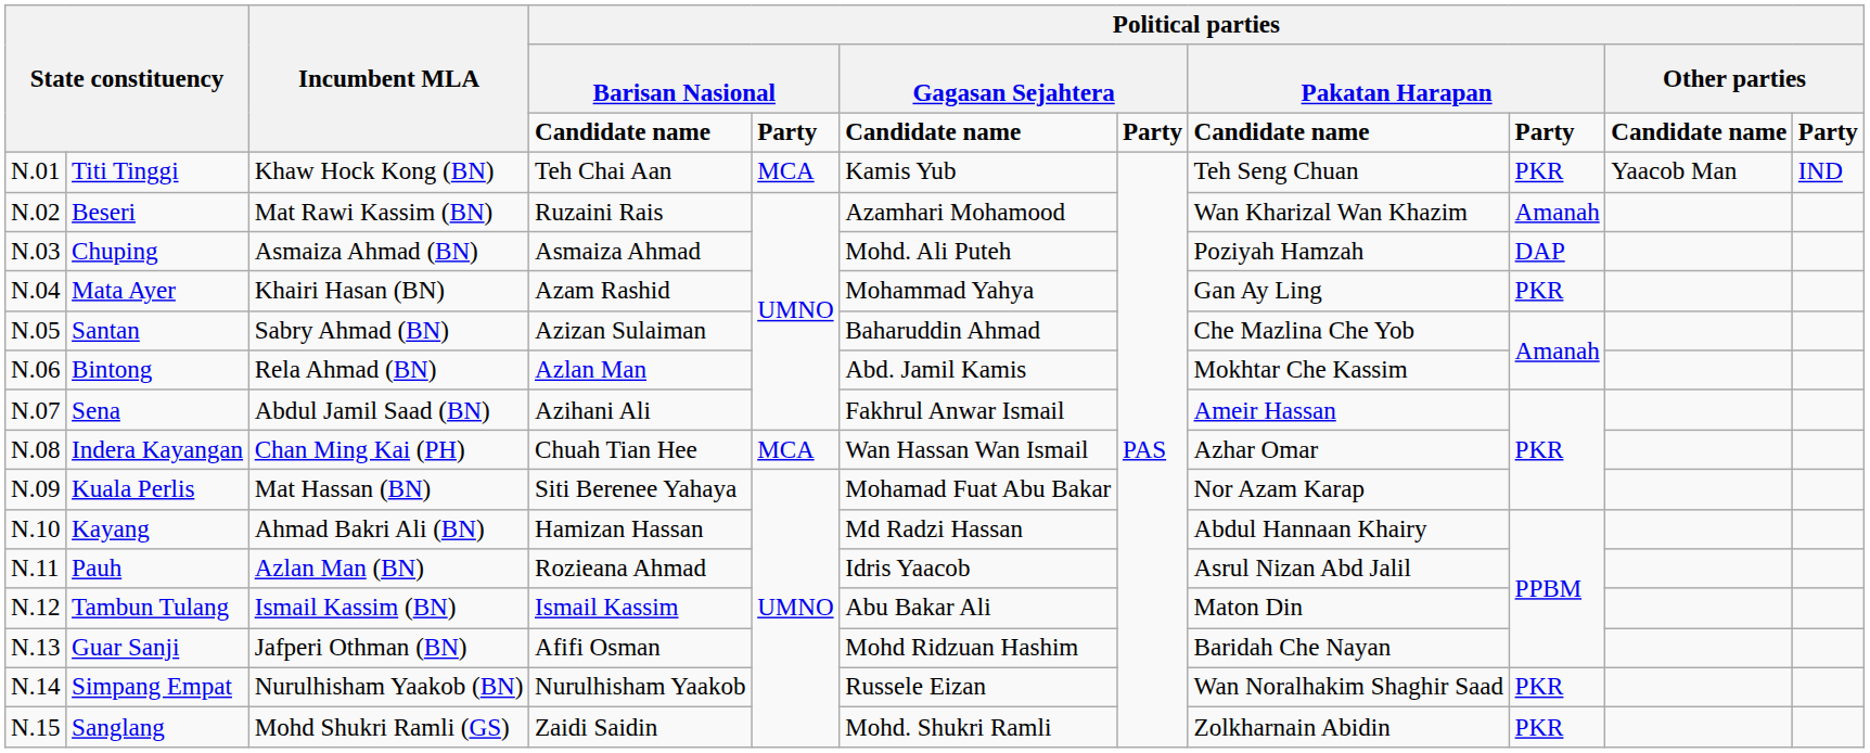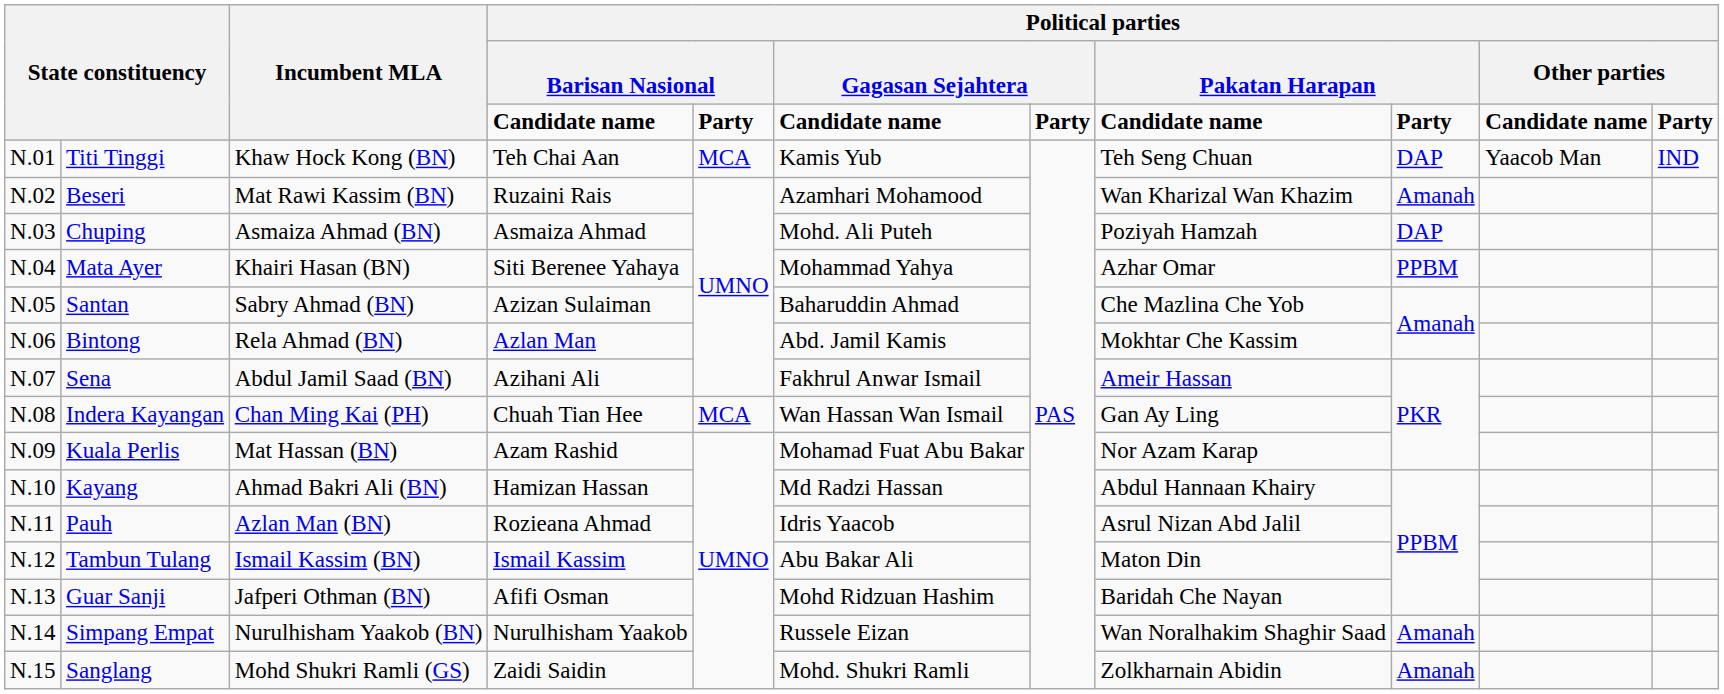 <table class="wikitable mw-collapsible mw-collapsed">
 <tr>
 <th colspan="2" rowspan="3">State constituency</th>
 <th rowspan="3">Incumbent MLA</th>
 <th colspan="8">Political parties</th>
 </tr>
 <tr>
 <th colspan="2"><br><a href='#'>Barisan Nasional</a></th>
 <th colspan="2"><br><a href='#'>Gagasan Sejahtera</a></th>
 <th colspan="2"><br><a href='#'>Pakatan Harapan</a></th>
 <th colspan="2">Other parties</th>
 </tr>
 <tr>
 <td><strong>Candidate name</strong></td>
 <td><strong>Party</strong></td>
 <td><strong>Candidate name</strong></td>
 <td><strong>Party</strong></td>
 <td><strong>Candidate name</strong></td>
 <td><strong>Party</strong></td>
 <td><strong>Candidate name</strong></td>
 <td><strong>Party</strong></td>
 </tr>
 <tr>
 <td>N.01</td>
 <td><a href='#'>Titi Tinggi</a></td>
 <td>Khaw Hock Kong (<a href='#'>BN</a>)</td>
 <td>Teh Chai Aan</td>
 <td><a href='#'>MCA</a></td>
 <td>Kamis Yub</td>
 <td rowspan="15"><a href='#'>PAS</a></td>
 <td>Teh Seng Chuan</td>
-<td><a href='#'>PKR</a></td>
+<td><a href='#'>DAP</a></td>
 <td>Yaacob Man</td>
 <td><a href='#'>IND</a></td>
 </tr>
 <tr>
 <td>N.02</td>
 <td><a href='#'>Beseri</a></td>
 <td>Mat Rawi Kassim (<a href='#'>BN</a>)</td>
 <td>Ruzaini Rais</td>
 <td rowspan="6"><a href='#'>UMNO</a></td>
 <td>Azamhari Mohamood</td>
 <td>Wan Kharizal Wan Khazim</td>
 <td><a href='#'>Amanah</a></td>
 <td></td>
 <td></td>
 </tr>
 <tr>
 <td>N.03</td>
 <td><a href='#'>Chuping</a></td>
 <td>Asmaiza Ahmad (<a href='#'>BN</a>)</td>
 <td>Asmaiza Ahmad</td>
 <td>Mohd. Ali Puteh</td>
 <td>Poziyah Hamzah</td>
 <td><a href='#'>DAP</a></td>
 <td></td>
 <td></td>
 </tr>
 <tr>
 <td>N.04</td>
 <td><a href='#'>Mata Ayer</a></td>
 <td>Khairi Hasan (BN)</td>
-<td>Azam Rashid</td>
+<td>Siti Berenee Yahaya</td>
 <td>Mohammad Yahya</td>
-<td>Gan Ay Ling</td>
-<td><a href='#'>PKR</a></td>
+<td>Azhar Omar</td>
+<td><a href='#'>PPBM</a></td>
 <td></td>
 <td></td>
 </tr>
 <tr>
 <td>N.05</td>
 <td><a href='#'>Santan</a></td>
 <td>Sabry Ahmad (<a href='#'>BN</a>)</td>
 <td>Azizan Sulaiman</td>
 <td>Baharuddin Ahmad</td>
 <td>Che Mazlina Che Yob</td>
 <td rowspan="2"><a href='#'>Amanah</a></td>
 <td></td>
 <td></td>
 </tr>
 <tr>
 <td>N.06</td>
 <td><a href='#'>Bintong</a></td>
 <td>Rela Ahmad (<a href='#'>BN</a>)</td>
 <td><a href='#'>Azlan Man</a></td>
 <td>Abd. Jamil Kamis</td>
 <td>Mokhtar Che Kassim</td>
 <td></td>
 <td></td>
 </tr>
 <tr>
 <td>N.07</td>
 <td><a href='#'>Sena</a></td>
 <td>Abdul Jamil Saad (<a href='#'>BN</a>)</td>
 <td>Azihani Ali</td>
 <td>Fakhrul Anwar Ismail</td>
 <td><a href='#'>Ameir Hassan</a></td>
 <td rowspan="3"><a href='#'>PKR</a></td>
 <td></td>
 <td></td>
 </tr>
 <tr>
 <td>N.08</td>
 <td><a href='#'>Indera Kayangan</a></td>
 <td><a href='#'>Chan Ming Kai</a> (<a href='#'>PH</a>)</td>
 <td>Chuah Tian Hee</td>
 <td><a href='#'>MCA</a></td>
 <td>Wan Hassan Wan Ismail</td>
-<td>Azhar Omar</td>
+<td>Gan Ay Ling</td>
 <td></td>
 <td></td>
 </tr>
 <tr>
 <td>N.09</td>
 <td><a href='#'>Kuala Perlis</a></td>
 <td>Mat Hassan (<a href='#'>BN</a>)</td>
-<td>Siti Berenee Yahaya</td>
+<td>Azam Rashid</td>
 <td rowspan="7"><a href='#'>UMNO</a></td>
 <td>Mohamad Fuat Abu Bakar</td>
 <td>Nor Azam Karap</td>
 <td></td>
 <td></td>
 </tr>
 <tr>
 <td>N.10</td>
 <td><a href='#'>Kayang</a></td>
 <td>Ahmad Bakri Ali (<a href='#'>BN</a>)</td>
 <td>Hamizan Hassan</td>
 <td>Md Radzi Hassan</td>
 <td>Abdul Hannaan Khairy</td>
 <td rowspan="4"><a href='#'>PPBM</a></td>
 <td></td>
 <td></td>
 </tr>
 <tr>
 <td>N.11</td>
 <td><a href='#'>Pauh</a></td>
 <td><a href='#'>Azlan Man</a> (<a href='#'>BN</a>)</td>
 <td>Rozieana Ahmad</td>
 <td>Idris Yaacob</td>
 <td>Asrul Nizan Abd Jalil</td>
 <td></td>
 <td></td>
 </tr>
 <tr>
 <td>N.12</td>
 <td><a href='#'>Tambun Tulang</a></td>
 <td><a href='#'>Ismail Kassim</a> (<a href='#'>BN</a>)</td>
 <td><a href='#'>Ismail Kassim</a></td>
 <td>Abu Bakar Ali</td>
 <td>Maton Din</td>
 <td></td>
 <td></td>
 </tr>
 <tr>
 <td>N.13</td>
 <td><a href='#'>Guar Sanji</a></td>
 <td>Jafperi Othman (<a href='#'>BN</a>)</td>
 <td>Afifi Osman</td>
 <td>Mohd Ridzuan Hashim</td>
 <td>Baridah Che Nayan</td>
 <td></td>
 <td></td>
 </tr>
 <tr>
 <td>N.14</td>
 <td><a href='#'>Simpang Empat</a></td>
 <td>Nurulhisham Yaakob (<a href='#'>BN</a>)</td>
 <td>Nurulhisham Yaakob</td>
 <td>Russele Eizan</td>
 <td>Wan Noralhakim Shaghir Saad</td>
-<td><a href='#'>PKR</a></td>
+<td><a href='#'>Amanah</a></td>
 <td></td>
 <td></td>
 </tr>
 <tr>
 <td>N.15</td>
 <td><a href='#'>Sanglang</a></td>
 <td>Mohd Shukri Ramli (<a href='#'>GS</a>)</td>
 <td>Zaidi Saidin</td>
 <td>Mohd. Shukri Ramli</td>
 <td>Zolkharnain Abidin</td>
-<td><a href='#'>PKR</a></td>
+<td><a href='#'>Amanah</a></td>
 <td></td>
 <td></td>
 </tr>
 </table>
